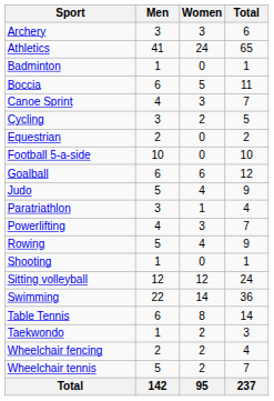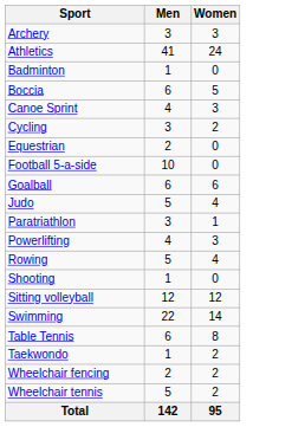 <table class="wikitable sortable" style="text-align:center;">
 <tr>
 <th width=180>Sport</th>
 <th width=55>Men</th>
 <th width=55>Women</th>
-<th width=55>Total</th>
 </tr>
 <tr>
 <td align=left><a href='#'>Archery</a></td>
 <td>3</td>
 <td>3</td>
-<td>6</td>
 </tr>
 <tr>
 <td align=left><a href='#'>Athletics</a></td>
 <td>41</td>
 <td>24</td>
-<td>65</td>
 </tr>
 <tr>
 <td align=left><a href='#'>Badminton</a></td>
 <td>1</td>
 <td>0</td>
-<td>1</td>
 </tr>
 <tr>
 <td align=left><a href='#'>Boccia</a></td>
 <td>6</td>
 <td>5</td>
-<td>11</td>
 </tr>
 <tr>
 <td align=left><a href='#'>Canoe Sprint</a></td>
 <td>4</td>
 <td>3</td>
-<td>7</td>
 </tr>
 <tr>
 <td align=left><a href='#'>Cycling</a></td>
 <td>3</td>
 <td>2</td>
-<td>5</td>
 </tr>
 <tr>
 <td align=left><a href='#'>Equestrian</a></td>
 <td>2</td>
 <td>0</td>
-<td>2</td>
 </tr>
 <tr>
 <td align=left><a href='#'>Football 5-a-side</a></td>
 <td>10</td>
 <td>0</td>
-<td>10</td>
 </tr>
 <tr>
 <td align=left><a href='#'>Goalball</a></td>
 <td>6</td>
 <td>6</td>
-<td>12</td>
 </tr>
 <tr>
 <td align=left><a href='#'>Judo</a></td>
 <td>5</td>
 <td>4</td>
-<td>9</td>
 </tr>
 <tr>
 <td align=left><a href='#'>Paratriathlon</a></td>
 <td>3</td>
 <td>1</td>
-<td>4</td>
 </tr>
 <tr>
 <td align=left><a href='#'>Powerlifting</a></td>
 <td>4</td>
 <td>3</td>
-<td>7</td>
 </tr>
 <tr>
 <td align=left><a href='#'>Rowing</a></td>
 <td>5</td>
 <td>4</td>
-<td>9</td>
 </tr>
 <tr>
 <td align=left><a href='#'>Shooting</a></td>
 <td>1</td>
 <td>0</td>
-<td>1</td>
 </tr>
 <tr>
 <td align=left><a href='#'>Sitting volleyball</a></td>
 <td>12</td>
 <td>12</td>
-<td>24</td>
 </tr>
 <tr>
 <td align=left><a href='#'>Swimming</a></td>
 <td>22</td>
 <td>14</td>
-<td>36</td>
 </tr>
 <tr>
 <td align=left><a href='#'>Table Tennis</a></td>
 <td>6</td>
 <td>8</td>
-<td>14</td>
 </tr>
 <tr>
 <td align=left><a href='#'>Taekwondo</a></td>
 <td>1</td>
 <td>2</td>
-<td>3</td>
 </tr>
 <tr>
 <td align=left><a href='#'>Wheelchair fencing</a></td>
 <td>2</td>
 <td>2</td>
-<td>4</td>
 </tr>
 <tr>
 <td align=left><a href='#'>Wheelchair tennis</a></td>
 <td>5</td>
 <td>2</td>
-<td>7</td>
 </tr>
 <tr>
 <th>Total</th>
 <th>142</th>
 <th>95</th>
-<th>237</th>
 </tr>
 </table>
